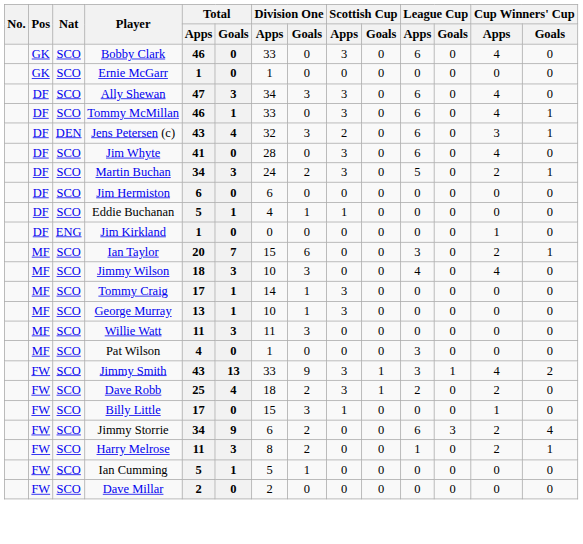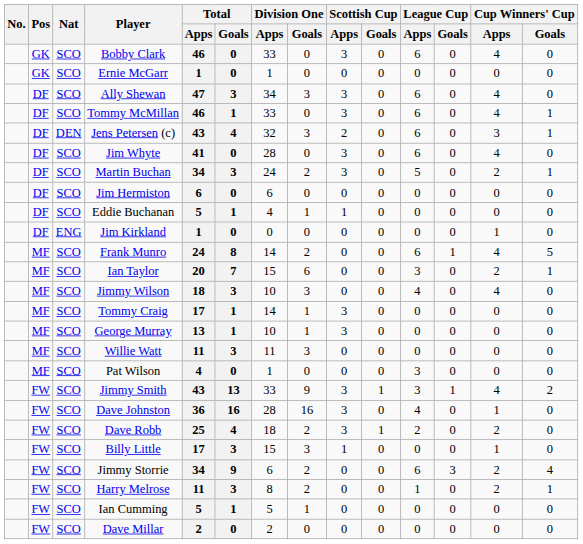 <table class="wikitable sortable" style="text-align: center;">
 <tr>
 <th rowspan="2"><abbr>No.</abbr></th>
 <th rowspan="2"><abbr>Pos</abbr></th>
 <th rowspan="2"><abbr>Nat</abbr></th>
 <th rowspan="2">Player</th>
 <th colspan="2">Total</th>
 <th colspan="2">Division One</th>
 <th colspan="2">Scottish Cup</th>
 <th colspan="2">League Cup</th>
 <th colspan="2">Cup Winners' Cup</th>
 </tr>
 <tr>
 <th>Apps</th>
 <th>Goals</th>
 <th>Apps</th>
 <th>Goals</th>
 <th>Apps</th>
 <th>Goals</th>
 <th>Apps</th>
 <th>Goals</th>
 <th>Apps</th>
 <th>Goals</th>
 </tr>
 <tr>
 <td></td>
 <td><a href='#'>GK</a></td>
 <td> <a href='#'>SCO</a></td>
 <td><a href='#'>Bobby Clark</a></td>
 <th>46</th>
 <th>0</th>
 <td>33</td>
 <td>0</td>
 <td>3</td>
 <td>0</td>
 <td>6</td>
 <td>0</td>
 <td>4</td>
 <td>0</td>
 </tr>
 <tr>
 <td></td>
 <td><a href='#'>GK</a></td>
 <td> <a href='#'>SCO</a></td>
 <td><a href='#'>Ernie McGarr</a></td>
 <th>1</th>
 <th>0</th>
 <td>1</td>
 <td>0</td>
 <td>0</td>
 <td>0</td>
 <td>0</td>
 <td>0</td>
 <td>0</td>
 <td>0</td>
 </tr>
 <tr>
 <td></td>
 <td><a href='#'>DF</a></td>
 <td> <a href='#'>SCO</a></td>
 <td><a href='#'>Ally Shewan</a></td>
 <th>47</th>
 <th>3</th>
 <td>34</td>
 <td>3</td>
 <td>3</td>
 <td>0</td>
 <td>6</td>
 <td>0</td>
 <td>4</td>
 <td>0</td>
 </tr>
 <tr>
 <td></td>
 <td><a href='#'>DF</a></td>
 <td> <a href='#'>SCO</a></td>
 <td><a href='#'>Tommy McMillan</a></td>
 <th>46</th>
 <th>1</th>
 <td>33</td>
 <td>0</td>
 <td>3</td>
 <td>0</td>
 <td>6</td>
 <td>0</td>
 <td>4</td>
 <td>1</td>
 </tr>
 <tr>
 <td></td>
 <td><a href='#'>DF</a></td>
 <td> <a href='#'>DEN</a></td>
 <td><a href='#'>Jens Petersen</a> (c)</td>
 <th>43</th>
 <th>4</th>
 <td>32</td>
 <td>3</td>
 <td>2</td>
 <td>0</td>
 <td>6</td>
 <td>0</td>
 <td>3</td>
 <td>1</td>
 </tr>
 <tr>
 <td></td>
 <td><a href='#'>DF</a></td>
 <td> <a href='#'>SCO</a></td>
 <td><a href='#'>Jim Whyte</a></td>
 <th>41</th>
 <th>0</th>
 <td>28</td>
 <td>0</td>
 <td>3</td>
 <td>0</td>
 <td>6</td>
 <td>0</td>
 <td>4</td>
 <td>0</td>
 </tr>
 <tr>
 <td></td>
 <td><a href='#'>DF</a></td>
 <td> <a href='#'>SCO</a></td>
 <td><a href='#'>Martin Buchan</a></td>
 <th>34</th>
 <th>3</th>
 <td>24</td>
 <td>2</td>
 <td>3</td>
 <td>0</td>
 <td>5</td>
 <td>0</td>
 <td>2</td>
 <td>1</td>
 </tr>
 <tr>
 <td></td>
 <td><a href='#'>DF</a></td>
 <td> <a href='#'>SCO</a></td>
 <td><a href='#'>Jim Hermiston</a></td>
 <th>6</th>
 <th>0</th>
 <td>6</td>
 <td>0</td>
 <td>0</td>
 <td>0</td>
 <td>0</td>
 <td>0</td>
 <td>0</td>
 <td>0</td>
 </tr>
 <tr>
 <td></td>
 <td><a href='#'>DF</a></td>
 <td> <a href='#'>SCO</a></td>
 <td>Eddie Buchanan</td>
 <th>5</th>
 <th>1</th>
 <td>4</td>
 <td>1</td>
 <td>1</td>
 <td>0</td>
 <td>0</td>
 <td>0</td>
 <td>0</td>
 <td>0</td>
 </tr>
 <tr>
 <td></td>
 <td><a href='#'>DF</a></td>
 <td> <a href='#'>ENG</a></td>
 <td><a href='#'>Jim Kirkland</a></td>
 <th>1</th>
 <th>0</th>
 <td>0</td>
 <td>0</td>
 <td>0</td>
 <td>0</td>
 <td>0</td>
 <td>0</td>
 <td>1</td>
 <td>0</td>
 </tr>
 <tr>
 <td></td>
 <td><a href='#'>MF</a></td>
 <td> <a href='#'>SCO</a></td>
+<td><a href='#'>Frank Munro</a></td>
+<th>24</th>
+<th>8</th>
+<td>14</td>
+<td>2</td>
+<td>0</td>
+<td>0</td>
+<td>6</td>
+<td>1</td>
+<td>4</td>
+<td>5</td>
+</tr>
+<tr>
+<td></td>
+<td><a href='#'>MF</a></td>
+<td> <a href='#'>SCO</a></td>
 <td><a href='#'>Ian Taylor</a></td>
 <th>20</th>
 <th>7</th>
 <td>15</td>
 <td>6</td>
 <td>0</td>
 <td>0</td>
 <td>3</td>
 <td>0</td>
 <td>2</td>
 <td>1</td>
 </tr>
 <tr>
 <td></td>
 <td><a href='#'>MF</a></td>
 <td> <a href='#'>SCO</a></td>
 <td><a href='#'>Jimmy Wilson</a></td>
 <th>18</th>
 <th>3</th>
 <td>10</td>
 <td>3</td>
 <td>0</td>
 <td>0</td>
 <td>4</td>
 <td>0</td>
 <td>4</td>
 <td>0</td>
 </tr>
 <tr>
 <td></td>
 <td><a href='#'>MF</a></td>
 <td> <a href='#'>SCO</a></td>
 <td><a href='#'>Tommy Craig</a></td>
 <th>17</th>
 <th>1</th>
 <td>14</td>
 <td>1</td>
 <td>3</td>
 <td>0</td>
 <td>0</td>
 <td>0</td>
 <td>0</td>
 <td>0</td>
 </tr>
 <tr>
 <td></td>
 <td><a href='#'>MF</a></td>
 <td> <a href='#'>SCO</a></td>
 <td><a href='#'>George Murray</a></td>
 <th>13</th>
 <th>1</th>
 <td>10</td>
 <td>1</td>
 <td>3</td>
 <td>0</td>
 <td>0</td>
 <td>0</td>
 <td>0</td>
 <td>0</td>
 </tr>
 <tr>
 <td></td>
 <td><a href='#'>MF</a></td>
 <td> <a href='#'>SCO</a></td>
 <td><a href='#'>Willie Watt</a></td>
 <th>11</th>
 <th>3</th>
 <td>11</td>
 <td>3</td>
 <td>0</td>
 <td>0</td>
 <td>0</td>
 <td>0</td>
 <td>0</td>
 <td>0</td>
 </tr>
 <tr>
 <td></td>
 <td><a href='#'>MF</a></td>
 <td> <a href='#'>SCO</a></td>
 <td>Pat Wilson</td>
 <th>4</th>
 <th>0</th>
 <td>1</td>
 <td>0</td>
 <td>0</td>
 <td>0</td>
 <td>3</td>
 <td>0</td>
 <td>0</td>
 <td>0</td>
 </tr>
 <tr>
 <td></td>
 <td><a href='#'>FW</a></td>
 <td> <a href='#'>SCO</a></td>
 <td><a href='#'>Jimmy Smith</a></td>
 <th>43</th>
 <th>13</th>
 <td>33</td>
 <td>9</td>
 <td>3</td>
 <td>1</td>
 <td>3</td>
 <td>1</td>
 <td>4</td>
 <td>2</td>
 </tr>
 <tr>
 <td></td>
 <td><a href='#'>FW</a></td>
 <td> <a href='#'>SCO</a></td>
+<td><a href='#'>Dave Johnston</a></td>
+<th>36</th>
+<th>16</th>
+<td>28</td>
+<td>16</td>
+<td>3</td>
+<td>0</td>
+<td>4</td>
+<td>0</td>
+<td>1</td>
+<td>0</td>
+</tr>
+<tr>
+<td></td>
+<td><a href='#'>FW</a></td>
+<td> <a href='#'>SCO</a></td>
 <td><a href='#'>Dave Robb</a></td>
 <th>25</th>
 <th>4</th>
 <td>18</td>
 <td>2</td>
 <td>3</td>
 <td>1</td>
 <td>2</td>
 <td>0</td>
 <td>2</td>
 <td>0</td>
 </tr>
 <tr>
 <td></td>
 <td><a href='#'>FW</a></td>
 <td> <a href='#'>SCO</a></td>
 <td><a href='#'>Billy Little</a></td>
 <th>17</th>
-<th>0</th>
+<th>3</th>
 <td>15</td>
 <td>3</td>
 <td>1</td>
 <td>0</td>
 <td>0</td>
 <td>0</td>
 <td>1</td>
 <td>0</td>
 </tr>
 <tr>
 <td></td>
 <td><a href='#'>FW</a></td>
 <td> <a href='#'>SCO</a></td>
 <td>Jimmy Storrie</td>
 <th>34</th>
 <th>9</th>
 <td>6</td>
 <td>2</td>
 <td>0</td>
 <td>0</td>
 <td>6</td>
 <td>3</td>
 <td>2</td>
 <td>4</td>
 </tr>
 <tr>
 <td></td>
 <td><a href='#'>FW</a></td>
 <td> <a href='#'>SCO</a></td>
 <td><a href='#'>Harry Melrose</a></td>
 <th>11</th>
 <th>3</th>
 <td>8</td>
 <td>2</td>
 <td>0</td>
 <td>0</td>
 <td>1</td>
 <td>0</td>
 <td>2</td>
 <td>1</td>
 </tr>
 <tr>
 <td></td>
 <td><a href='#'>FW</a></td>
 <td> <a href='#'>SCO</a></td>
 <td>Ian Cumming</td>
 <th>5</th>
 <th>1</th>
 <td>5</td>
 <td>1</td>
 <td>0</td>
 <td>0</td>
 <td>0</td>
 <td>0</td>
 <td>0</td>
 <td>0</td>
 </tr>
 <tr>
 <td></td>
 <td><a href='#'>FW</a></td>
 <td> <a href='#'>SCO</a></td>
 <td><a href='#'>Dave Millar</a></td>
 <th>2</th>
 <th>0</th>
 <td>2</td>
 <td>0</td>
 <td>0</td>
 <td>0</td>
 <td>0</td>
 <td>0</td>
 <td>0</td>
 <td>0</td>
 </tr>
 </table>
